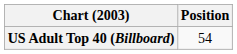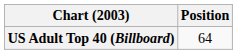 <table class="wikitable plainrowheaders" style="text-align:center">
 <tr>
 <th scope="col">Chart (2003)</th>
 <th scope="col">Position</th>
 </tr>
 <tr>
 <th scope="row">US Adult Top 40 (<em>Billboard</em>)</th>
-<td>54</td>
+<td>64</td>
 </tr>
 </table>
